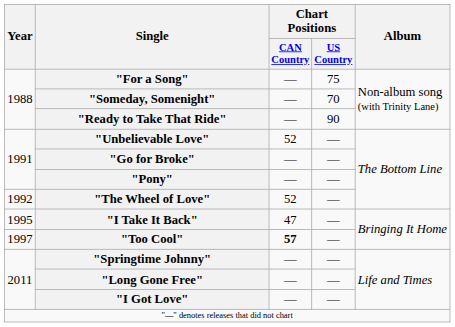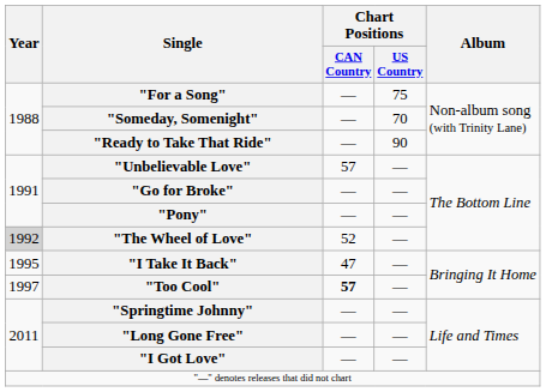 <table class="wikitable plainrowheaders" style="text-align:center;">
 <tr>
 <th rowspan="2">Year</th>
 <th rowspan="2" style="width:18em;">Single</th>
 <th colspan="2">Chart Positions</th>
 <th rowspan="2">Album</th>
 </tr>
 <tr style="font-size:smaller;">
 <th width="45"><a href='#'>CAN Country</a></th>
 <th width="45"><a href='#'>US Country</a></th>
 </tr>
 <tr>
 <td rowspan=3>1988</td>
 <th scope="row">"For a Song"</th>
 <td>—</td>
 <td>75</td>
 <td align="left" rowspan=3>Non-album song<br><small>(with Trinity Lane)</small></td>
 </tr>
 <tr>
 <th scope="row">"Someday, Somenight"</th>
 <td>—</td>
 <td>70</td>
 </tr>
 <tr>
 <th scope="row">"Ready to Take That Ride"</th>
 <td>—</td>
 <td>90</td>
 </tr>
 <tr>
 <td rowspan=3>1991</td>
 <th scope="row">"Unbelievable Love"</th>
-<td>52</td>
+<td>57</td>
 <td>—</td>
 <td align="left" rowspan=4><em>The Bottom Line</em></td>
 </tr>
 <tr>
 <th scope="row">"Go for Broke"</th>
 <td>—</td>
 <td>—</td>
 </tr>
 <tr>
 <th scope="row">"Pony"</th>
 <td>—</td>
 <td>—</td>
 </tr>
 <tr>
-<td>1992</td>
+<td style="background: lightgrey;">1992</td>
 <th scope="row">"The Wheel of Love"</th>
 <td>52</td>
 <td>—</td>
 </tr>
 <tr>
 <td>1995</td>
 <th scope="row">"I Take It Back"</th>
 <td>47</td>
 <td>—</td>
 <td align="left" rowspan=2><em>Bringing It Home</em></td>
 </tr>
 <tr>
 <td>1997</td>
 <th scope="row">"Too Cool"</th>
 <td><strong>57</strong></td>
 <td>—</td>
 </tr>
 <tr>
 <td rowspan=3>2011</td>
 <th scope="row">"Springtime Johnny"</th>
 <td>—</td>
 <td>—</td>
 <td align="left" rowspan=3><em>Life and Times</em></td>
 </tr>
 <tr>
 <th scope="row">"Long Gone Free"</th>
 <td>—</td>
 <td>—</td>
 </tr>
 <tr>
 <th scope="row">"I Got Love"</th>
 <td>—</td>
 <td>—</td>
 </tr>
 <tr>
 <td colspan="5" style="font-size:8pt">"—" denotes releases that did not chart</td>
 </tr>
 </table>
